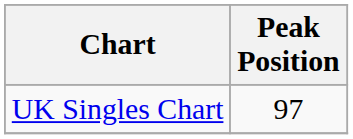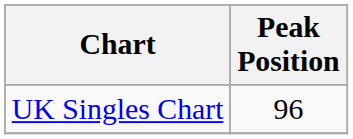 <table class="wikitable">
 <tr>
 <th>Chart</th>
 <th>Peak<br>Position</th>
 </tr>
 <tr>
 <td><a href='#'>UK Singles Chart</a></td>
-<td style="text-align:center;">97</td>
+<td style="text-align:center;">96</td>
 </tr>
 <tr>
 </tr>
 </table>
